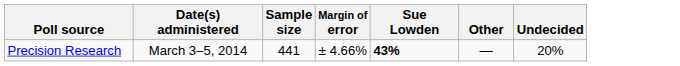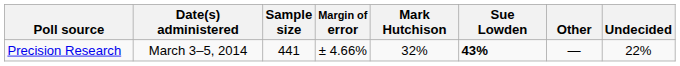 <table class="wikitable">
 <tr valign= bottom>
 <th style="width:150px;">Poll source</th>
 <th style="width:150px;">Date(s)<br>administered</th>
 <th class=small>Sample<br>size</th>
 <th><small>Margin of</small><br>error</th>
+<th style="width:100px;">Mark<br>Hutchison</th>
 <th style="width:100px;">Sue<br>Lowden</th>
 <th style="width:60px;">Other</th>
 <th style="width:60px;">Undecided</th>
 </tr>
 <tr>
 <td><a href='#'>Precision Research</a></td>
 <td align=center>March 3–5, 2014</td>
 <td align=center>441</td>
 <td align=center>± 4.66%</td>
+<td align=center>32%</td>
 <td><strong>43%</strong></td>
 <td align=center>—</td>
-<td align=center>20%</td>
+<td align=center>22%</td>
 </tr>
 </table>
